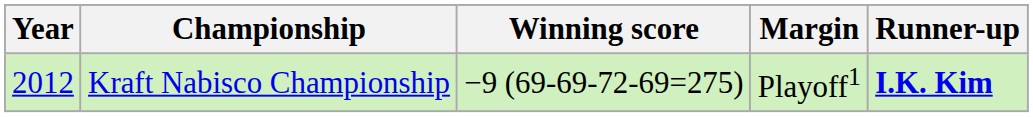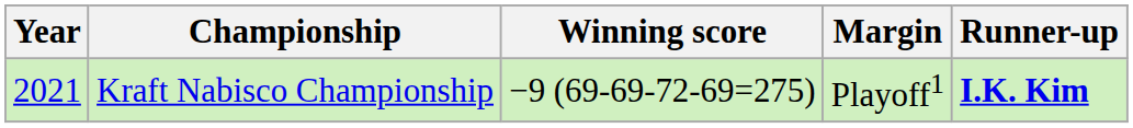 <table class="wikitable">
 <tr>
 <th>Year</th>
 <th>Championship</th>
 <th>Winning score</th>
 <th>Margin</th>
 <th>Runner-up</th>
 </tr>
 <tr style="background:#D0F0C0;">
-<td><a href='#'>2012</a></td>
+<td><a href='#'>2021</a></td>
 <td><a href='#'>Kraft Nabisco Championship</a></td>
 <td>−9 (69-69-72-69=275)</td>
 <td>Playoff<sup>1</sup></td>
 <td><strong> <a href='#'>I.K. Kim</a></strong></td>
 </tr>
 </table>
